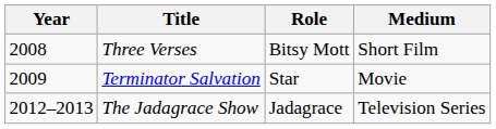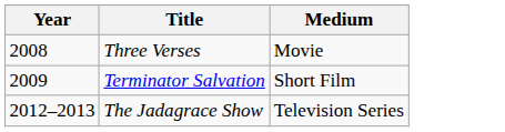 <table class="wikitable sortable">
 <tr>
 <th>Year</th>
 <th>Title</th>
-<th>Role</th>
 <th>Medium</th>
 </tr>
 <tr>
 <td>2008</td>
 <td><em>Three Verses</em></td>
-<td>Bitsy Mott</td>
-<td>Short Film</td>
+<td>Movie</td>
 </tr>
 <tr>
 <td>2009</td>
 <td><em><a href='#'>Terminator Salvation</a></em></td>
-<td>Star</td>
-<td>Movie</td>
+<td>Short Film</td>
 </tr>
 <tr>
 <td>2012–2013</td>
 <td><em>The Jadagrace Show</em></td>
-<td>Jadagrace</td>
 <td>Television Series</td>
 </tr>
 </table>
